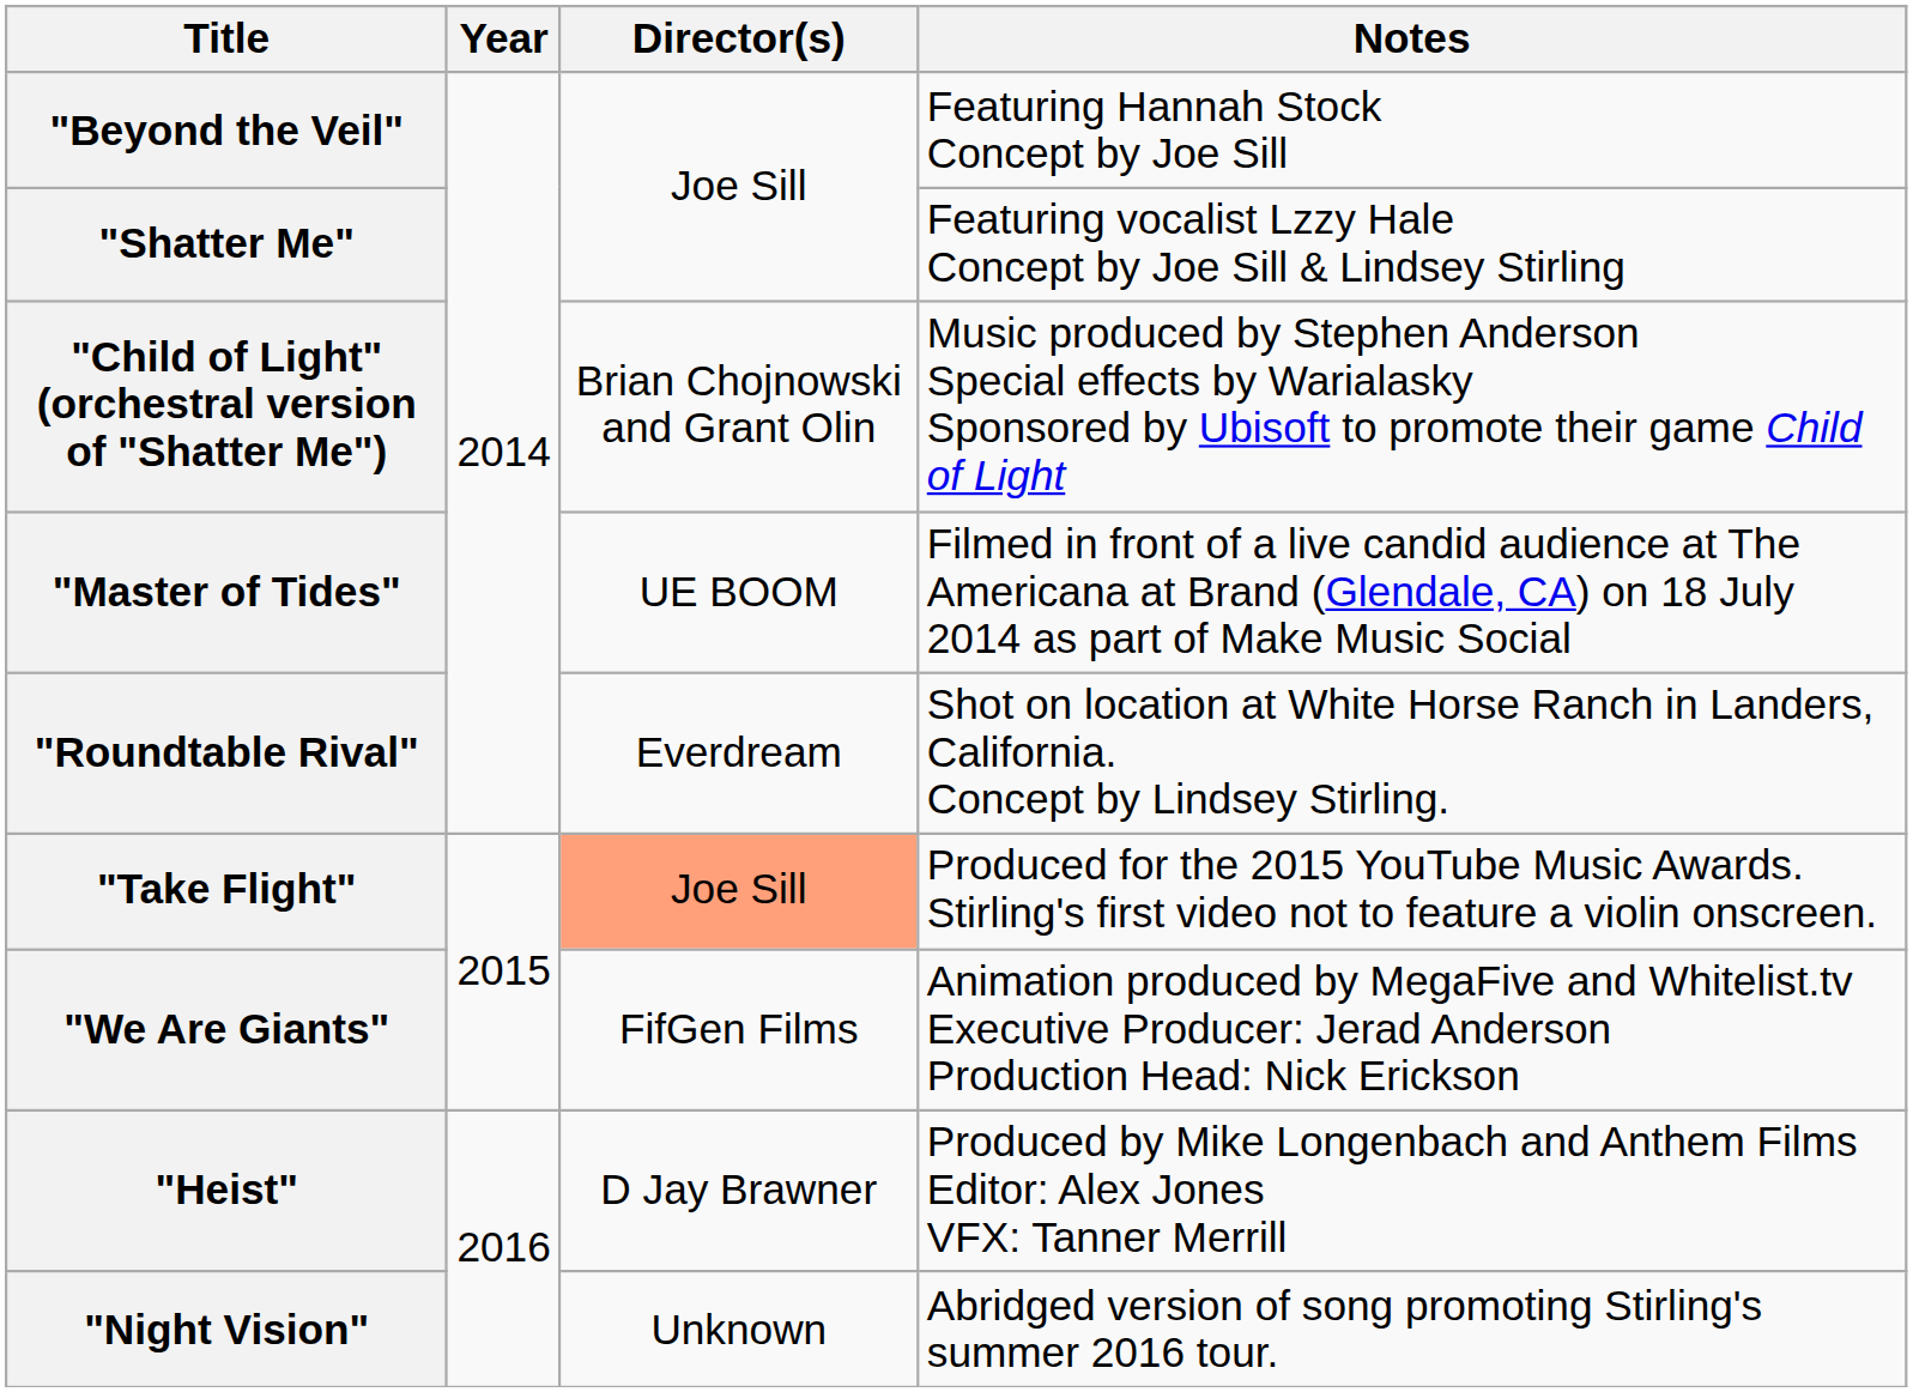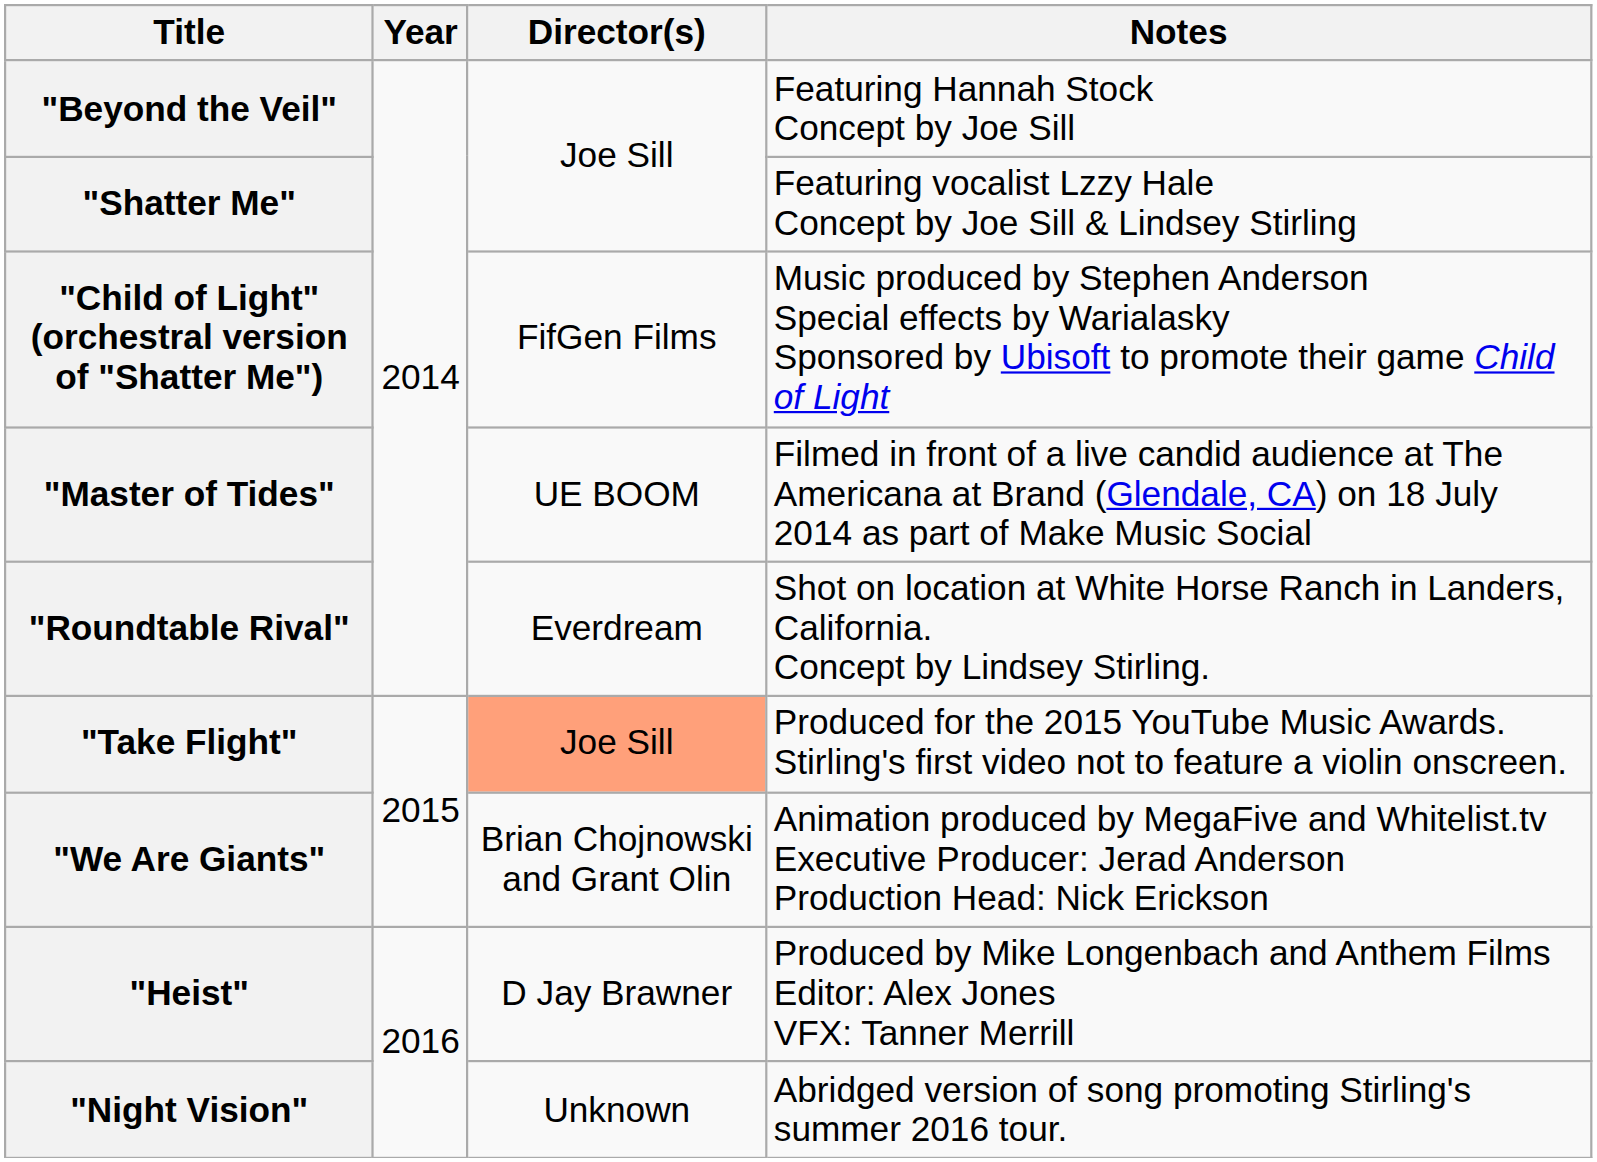 <table class="wikitable plainrowheaders" style="text-align:center;">
 <tr>
 <th scope="col" style="width:10em;">Title</th>
 <th scope="col" style="width:1em;">Year</th>
 <th scope="col" style="width:8em;">Director(s)</th>
 <th scope="col" style="width:23em;">Notes</th>
 </tr>
 <tr>
 <th scope="row">"Beyond the Veil"</th>
 <td rowspan="5">2014</td>
 <td rowspan="2">Joe Sill</td>
 <td style="text-align:left;">Featuring Hannah Stock<br>Concept by Joe Sill</td>
 </tr>
 <tr>
 <th scope="row">"Shatter Me"</th>
 <td style="text-align:left;">Featuring vocalist Lzzy Hale<br>Concept by Joe Sill & Lindsey Stirling</td>
 </tr>
 <tr>
 <th scope="row">"Child of Light" (orchestral version of "Shatter Me")</th>
-<td>Brian Chojnowski and Grant Olin</td>
+<td>FifGen Films</td>
 <td style="text-align:left;">Music produced by Stephen Anderson<br>Special effects by Warialasky<br>Sponsored by <a href='#'>Ubisoft</a> to promote their game <em><a href='#'>Child of Light</a></em></td>
 </tr>
 <tr>
 <th scope="row">"Master of Tides"</th>
 <td>UE BOOM</td>
 <td style="text-align:left;">Filmed in front of a live candid audience at The Americana at Brand (<a href='#'>Glendale, CA</a>) on 18 July 2014 as part of Make Music Social</td>
 </tr>
 <tr>
 <th scope="row">"Roundtable Rival"</th>
 <td>Everdream</td>
 <td style="text-align:left;">Shot on location at White Horse Ranch in Landers, California. <br> Concept by Lindsey Stirling.</td>
 </tr>
 <tr>
 <th scope="row">"Take Flight"</th>
 <td rowspan="2">2015</td>
 <td style="background: lightsalmon;">Joe Sill</td>
 <td style="text-align:left;">Produced for the 2015 YouTube Music Awards. <br> Stirling's first video not to feature a violin onscreen.</td>
 </tr>
 <tr>
 <th scope="row">"We Are Giants"</th>
-<td>FifGen Films</td>
+<td>Brian Chojnowski and Grant Olin</td>
 <td style="text-align:left;">Animation produced by MegaFive and Whitelist.tv <br> Executive Producer: Jerad Anderson <br> Production Head: Nick Erickson</td>
 </tr>
 <tr>
 <th scope="row">"Heist"</th>
 <td rowspan="6">2016</td>
 <td>D Jay Brawner</td>
 <td style="text-align:left;">Produced by Mike Longenbach and Anthem Films <br> Editor: Alex Jones <br> VFX: Tanner Merrill</td>
 </tr>
 <tr>
 <th scope="row">"Night Vision"</th>
 <td>Unknown</td>
 <td style="text-align:left;">Abridged version of song promoting Stirling's summer 2016 tour.</td>
 </tr>
 </table>
